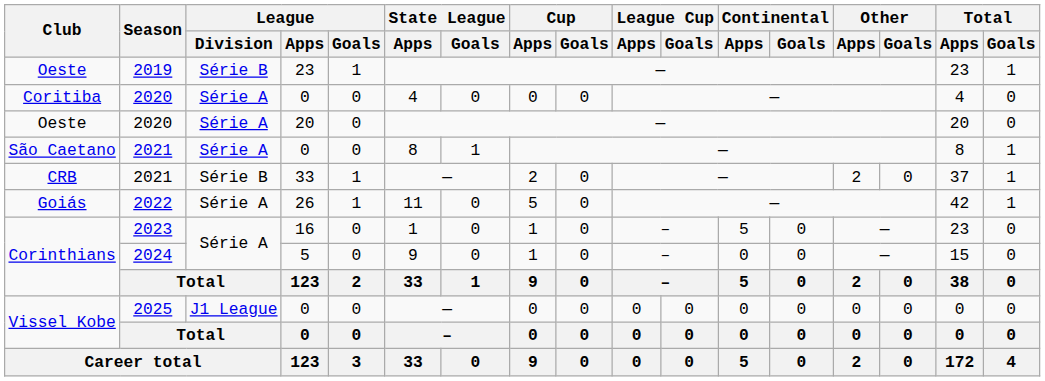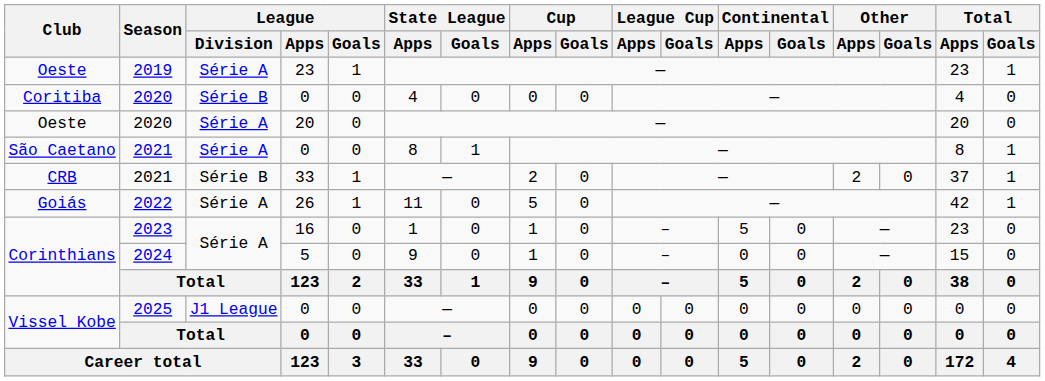 <table class="wikitable" style="text-align: center">
 <tr>
 <th rowspan="2">Club</th>
 <th rowspan="2">Season</th>
 <th colspan="3">League</th>
 <th colspan="2">State League</th>
 <th colspan="2">Cup</th>
 <th colspan="2">League Cup</th>
 <th colspan="2">Continental</th>
 <th colspan="2">Other</th>
 <th colspan="2">Total</th>
 </tr>
 <tr>
 <th>Division</th>
 <th>Apps</th>
 <th>Goals</th>
 <th>Apps</th>
 <th>Goals</th>
 <th>Apps</th>
 <th>Goals</th>
 <th>Apps</th>
 <th>Goals</th>
 <th>Apps</th>
 <th>Goals</th>
 <th>Apps</th>
 <th>Goals</th>
 <th>Apps</th>
 <th>Goals</th>
 </tr>
 <tr>
 <td><a href='#'>Oeste</a></td>
 <td><a href='#'>2019</a></td>
-<td><a href='#'>Série B</a></td>
+<td><a href='#'>Série A</a></td>
 <td>23</td>
 <td>1</td>
 <td colspan="10">—</td>
 <td>23</td>
 <td>1</td>
 </tr>
 <tr>
 <td><a href='#'>Coritiba</a></td>
 <td><a href='#'>2020</a></td>
-<td><a href='#'>Série A</a></td>
+<td><a href='#'>Série B</a></td>
 <td>0</td>
 <td>0</td>
 <td>4</td>
 <td>0</td>
 <td>0</td>
 <td>0</td>
 <td colspan="6">—</td>
 <td>4</td>
 <td>0</td>
 </tr>
 <tr>
 <td>Oeste</td>
 <td>2020</td>
 <td><a href='#'>Série A</a></td>
 <td>20</td>
 <td>0</td>
 <td colspan="10">—</td>
 <td>20</td>
 <td>0</td>
 </tr>
 <tr>
 <td><a href='#'>São Caetano</a></td>
 <td><a href='#'>2021</a></td>
 <td><a href='#'>Série A</a></td>
 <td>0</td>
 <td>0</td>
 <td>8</td>
 <td>1</td>
 <td colspan="8">—</td>
 <td>8</td>
 <td>1</td>
 </tr>
 <tr>
 <td><a href='#'>CRB</a></td>
 <td>2021</td>
 <td>Série B</td>
 <td>33</td>
 <td>1</td>
 <td colspan="2">—</td>
 <td>2</td>
 <td>0</td>
 <td colspan="4">—</td>
 <td>2</td>
 <td>0</td>
 <td>37</td>
 <td>1</td>
 </tr>
 <tr>
 <td><a href='#'>Goiás</a></td>
 <td><a href='#'>2022</a></td>
 <td>Série A</td>
 <td>26</td>
 <td>1</td>
 <td>11</td>
 <td>0</td>
 <td>5</td>
 <td>0</td>
 <td colspan="6">—</td>
 <td>42</td>
 <td>1</td>
 </tr>
 <tr>
 <td rowspan="3"><a href='#'>Corinthians</a></td>
 <td><a href='#'>2023</a></td>
 <td rowspan="2">Série A</td>
 <td>16</td>
 <td>0</td>
 <td>1</td>
 <td>0</td>
 <td>1</td>
 <td>0</td>
 <td colspan="2">–</td>
 <td>5</td>
 <td>0</td>
 <td colspan="2">—</td>
 <td>23</td>
 <td>0</td>
 </tr>
 <tr>
 <td><a href='#'>2024</a></td>
 <td>5</td>
 <td>0</td>
 <td>9</td>
 <td>0</td>
 <td>1</td>
 <td>0</td>
 <td colspan="2">–</td>
 <td>0</td>
 <td>0</td>
 <td colspan="2">—</td>
 <td>15</td>
 <td>0</td>
 </tr>
 <tr>
 <th colspan="2">Total</th>
 <th>123</th>
 <th>2</th>
 <th>33</th>
 <th>1</th>
 <th>9</th>
 <th>0</th>
 <th colspan="2">–</th>
 <th>5</th>
 <th>0</th>
 <th>2</th>
 <th>0</th>
 <th>38</th>
 <th>0</th>
 </tr>
 <tr>
 <td rowspan="2"><a href='#'>Vissel Kobe</a></td>
 <td><a href='#'>2025</a></td>
 <td rowspan="1"><a href='#'>J1 League</a></td>
 <td>0</td>
 <td>0</td>
 <td colspan="2">—</td>
 <td>0</td>
 <td>0</td>
 <td>0</td>
 <td>0</td>
 <td>0</td>
 <td>0</td>
 <td>0</td>
 <td>0</td>
 <td>0</td>
 <td>0</td>
 </tr>
 <tr>
 <th colspan="2">Total</th>
 <th>0</th>
 <th>0</th>
 <th colspan="2">–</th>
 <th>0</th>
 <th>0</th>
 <th>0</th>
 <th>0</th>
 <th>0</th>
 <th>0</th>
 <th>0</th>
 <th>0</th>
 <th>0</th>
 <th>0</th>
 </tr>
 <tr>
 <th colspan="3"><strong>Career total</strong></th>
 <th>123</th>
 <th>3</th>
 <th>33</th>
 <th>0</th>
 <th>9</th>
 <th>0</th>
 <th>0</th>
 <th>0</th>
 <th>5</th>
 <th>0</th>
 <th>2</th>
 <th>0</th>
 <th>172</th>
 <th>4</th>
 </tr>
 </table>
